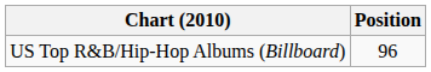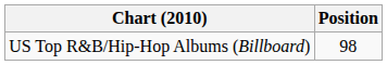 <table class="wikitable plainrowheaders">
 <tr>
 <th>Chart (2010)</th>
 <th>Position</th>
 </tr>
 <tr>
 <td>US Top R&B/Hip-Hop Albums (<em>Billboard</em>)</td>
-<td style="text-align:center">96</td>
+<td style="text-align:center">98</td>
 </tr>
 </table>
